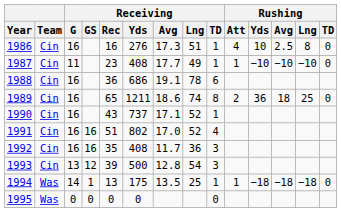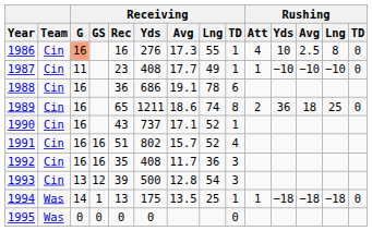 <table class="wikitable">
 <tr>
 <th colspan="2"></th>
 <th colspan="7">Receiving</th>
 <th colspan="5">Rushing</th>
 </tr>
 <tr>
 <th>Year</th>
 <th>Team</th>
 <th>G</th>
 <th>GS</th>
 <th>Rec</th>
 <th>Yds</th>
 <th>Avg</th>
 <th>Lng</th>
 <th>TD</th>
 <th>Att</th>
 <th>Yds</th>
 <th>Avg</th>
 <th>Lng</th>
 <th>TD</th>
 </tr>
 <tr style="text-align:center;">
 <td><a href='#'>1986</a></td>
 <td><a href='#'>Cin</a></td>
-<td>16</td>
+<td style="background: lightsalmon;">16</td>
 <td></td>
 <td>16</td>
 <td>276</td>
 <td>17.3</td>
-<td>51</td>
+<td>55</td>
 <td>1</td>
 <td>4</td>
 <td>10</td>
 <td>2.5</td>
 <td>8</td>
 <td>0</td>
 </tr>
 <tr style="text-align:center;">
 <td><a href='#'>1987</a></td>
 <td><a href='#'>Cin</a></td>
 <td>11</td>
 <td></td>
 <td>23</td>
 <td>408</td>
 <td>17.7</td>
 <td>49</td>
 <td>1</td>
 <td>1</td>
 <td>−10</td>
 <td>−10</td>
 <td>−10</td>
 <td>0</td>
 </tr>
 <tr style="text-align:center;">
 <td><a href='#'>1988</a></td>
 <td><a href='#'>Cin</a></td>
 <td>16</td>
 <td></td>
 <td>36</td>
 <td>686</td>
 <td>19.1</td>
 <td>78</td>
 <td>6</td>
 <td></td>
 <td></td>
 <td></td>
 <td></td>
 <td></td>
 </tr>
 <tr style="text-align:center;">
 <td><a href='#'>1989</a></td>
 <td><a href='#'>Cin</a></td>
 <td>16</td>
 <td></td>
 <td>65</td>
 <td>1211</td>
 <td>18.6</td>
 <td>74</td>
 <td>8</td>
 <td>2</td>
 <td>36</td>
 <td>18</td>
 <td>25</td>
 <td>0</td>
 </tr>
 <tr style="text-align:center;">
 <td><a href='#'>1990</a></td>
 <td><a href='#'>Cin</a></td>
 <td>16</td>
 <td></td>
 <td>43</td>
 <td>737</td>
 <td>17.1</td>
 <td>52</td>
 <td>1</td>
 <td></td>
 <td></td>
 <td></td>
 <td></td>
 <td></td>
 </tr>
 <tr style="text-align:center;">
 <td><a href='#'>1991</a></td>
 <td><a href='#'>Cin</a></td>
 <td>16</td>
 <td>16</td>
 <td>51</td>
 <td>802</td>
-<td>17.0</td>
+<td>15.7</td>
 <td>52</td>
 <td>4</td>
 <td></td>
 <td></td>
 <td></td>
 <td></td>
 <td></td>
 </tr>
 <tr style="text-align:center;">
 <td><a href='#'>1992</a></td>
 <td><a href='#'>Cin</a></td>
 <td>16</td>
 <td>16</td>
 <td>35</td>
 <td>408</td>
 <td>11.7</td>
 <td>36</td>
 <td>3</td>
 <td></td>
 <td></td>
 <td></td>
 <td></td>
 <td></td>
 </tr>
 <tr style="text-align:center;">
 <td><a href='#'>1993</a></td>
 <td><a href='#'>Cin</a></td>
 <td>13</td>
 <td>12</td>
 <td>39</td>
 <td>500</td>
 <td>12.8</td>
 <td>54</td>
 <td>3</td>
 <td></td>
 <td></td>
 <td></td>
 <td></td>
 <td></td>
 </tr>
 <tr style="text-align:center;">
 <td><a href='#'>1994</a></td>
 <td><a href='#'>Was</a></td>
 <td>14</td>
 <td>1</td>
 <td>13</td>
 <td>175</td>
 <td>13.5</td>
 <td>25</td>
 <td>1</td>
 <td>1</td>
 <td>−18</td>
 <td>−18</td>
 <td>−18</td>
 <td>0</td>
 </tr>
 <tr style="text-align:center;">
 <td><a href='#'>1995</a></td>
 <td><a href='#'>Was</a></td>
 <td>0</td>
 <td>0</td>
 <td>0</td>
 <td>0</td>
 <td></td>
 <td></td>
 <td>0</td>
 <td></td>
 <td></td>
 <td></td>
 <td></td>
 <td></td>
 </tr>
 </table>
